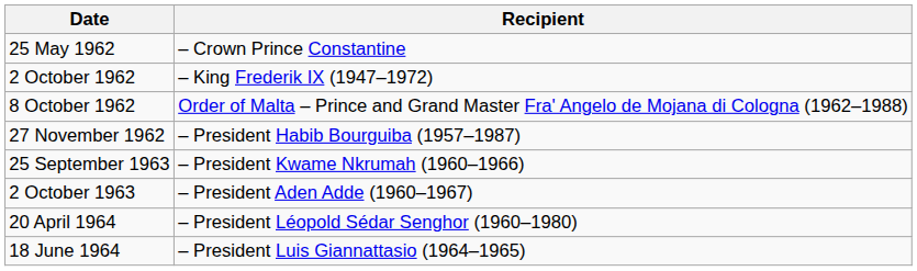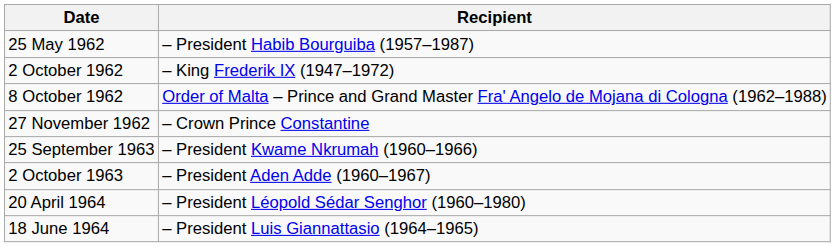 <table class="wikitable">
 <tr>
 <th>Date</th>
 <th>Recipient</th>
 </tr>
 <tr>
 <td>25 May 1962</td>
-<td> – Crown Prince <a href='#'>Constantine</a></td>
+<td> – President <a href='#'>Habib Bourguiba</a> (1957–1987)</td>
 </tr>
 <tr>
 <td>2 October 1962</td>
 <td> – King <a href='#'>Frederik IX</a> (1947–1972)</td>
 </tr>
 <tr>
 <td>8 October 1962</td>
 <td> <a href='#'>Order of Malta</a> – Prince and Grand Master <a href='#'>Fra' Angelo de Mojana di Cologna</a> (1962–1988)</td>
 </tr>
 <tr>
 <td>27 November 1962</td>
-<td> – President <a href='#'>Habib Bourguiba</a> (1957–1987)</td>
+<td> – Crown Prince <a href='#'>Constantine</a></td>
 </tr>
 <tr>
 <td>25 September 1963</td>
 <td> – President <a href='#'>Kwame Nkrumah</a> (1960–1966)</td>
 </tr>
 <tr>
 <td>2 October 1963</td>
 <td> – President <a href='#'>Aden Adde</a> (1960–1967)</td>
 </tr>
 <tr>
 <td>20 April 1964</td>
 <td> – President <a href='#'>Léopold Sédar Senghor</a> (1960–1980)</td>
 </tr>
 <tr>
 <td>18 June 1964</td>
 <td> – President <a href='#'>Luis Giannattasio</a> (1964–1965)</td>
 </tr>
 </table>
